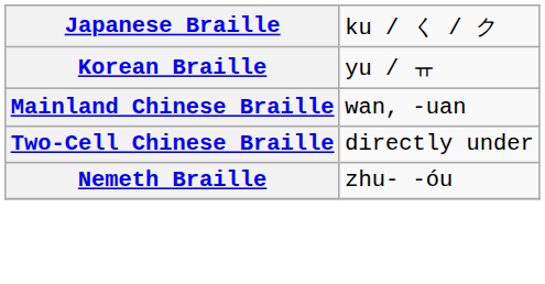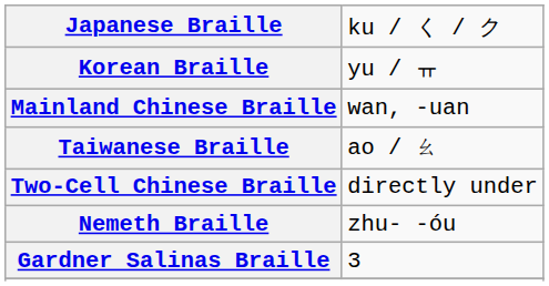 <table class="wikitable">
 <tr>
 <th align=left><a href='#'>Japanese Braille</a></th>
 <td>ku / く / ク </td>
 </tr>
 <tr>
 <th align=left><a href='#'>Korean Braille</a></th>
 <td>yu / ㅠ </td>
 </tr>
 <tr>
 <th align=left><a href='#'>Mainland Chinese Braille</a></th>
 <td>wan, -uan </td>
 </tr>
 <tr>
+<th align=left><a href='#'>Taiwanese Braille</a></th>
+<td>ao / ㄠ</td>
+</tr>
+<tr>
 <th align=left><a href='#'>Two-Cell Chinese Braille</a></th>
 <td>directly under </td>
 </tr>
 <tr>
 <th align=left><a href='#'>Nemeth Braille</a></th>
 <td>zhu- -óu</td>
 </tr>
 <tr>
+<th align=left><a href='#'>Gardner Salinas Braille</a></th>
+<td>3 </td>
+</tr>
+<tr>
 </tr>
 <tr>
 </tr>
 </table>
